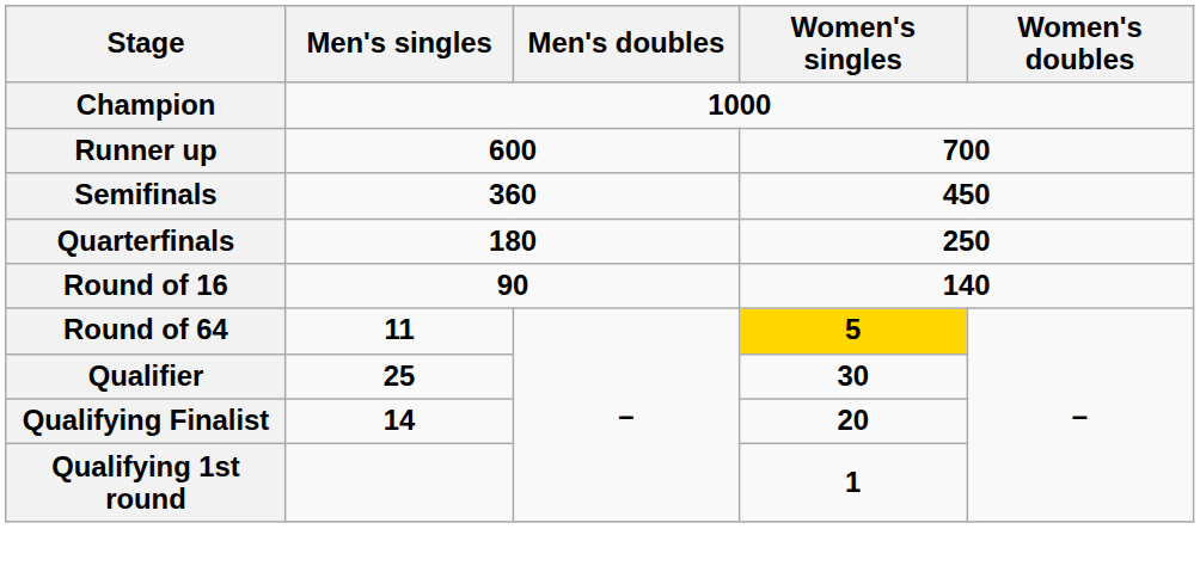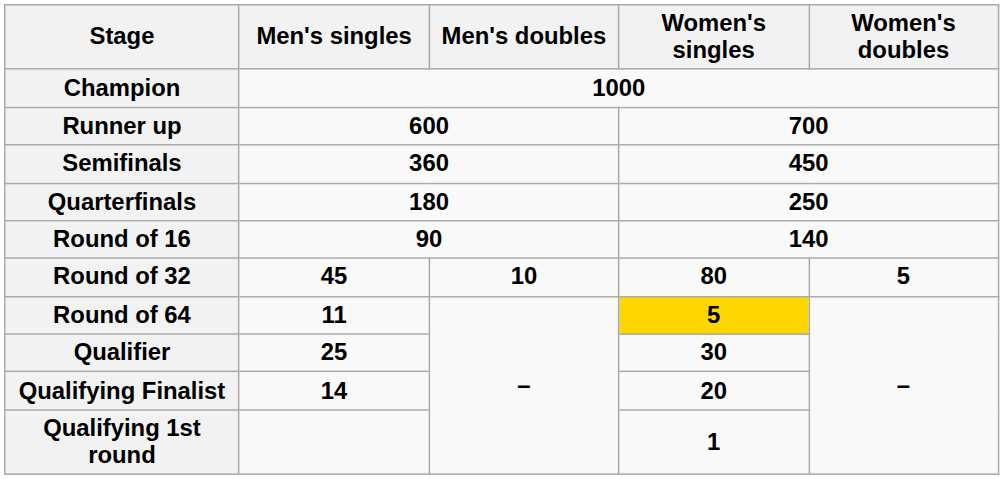 <table class="wikitable">
 <tr style="background:#d1e4fd;">
 <th style="width:150px;">Stage</th>
 <th style="width:120px;">Men's singles</th>
 <th style="width:120px;">Men's doubles</th>
 <th style="width:120px;">Women's singles</th>
 <th style="width:120px;">Women's doubles</th>
 </tr>
 <tr style="text-align:center;">
 <th>Champion</th>
 <td colspan=4><strong>1000</strong></td>
 </tr>
 <tr style="text-align:center;">
 <th>Runner up</th>
 <td colspan=2><strong>600</strong></td>
 <td colspan=2><strong>700</strong></td>
 </tr>
 <tr style="text-align:center;">
 <th>Semifinals</th>
 <td colspan=2><strong>360</strong></td>
 <td colspan=2><strong>450</strong></td>
 </tr>
 <tr style="text-align:center;">
 <th>Quarterfinals</th>
 <td colspan=2><strong>180</strong></td>
 <td colspan=2><strong>250</strong></td>
 </tr>
 <tr style="text-align:center;">
 <th>Round of 16</th>
 <td colspan=2><strong>90</strong></td>
 <td colspan=2><strong>140</strong></td>
 </tr>
 <tr style="text-align:center;">
+<th>Round of 32</th>
+<td><strong>45</strong></td>
+<td><strong>10</strong></td>
+<td><strong>80</strong></td>
+<td><strong>5</strong></td>
+</tr>
+<tr style="text-align:center;">
 <th>Round of 64</th>
 <td><strong>11</strong></td>
 <td rowspan=4><strong>–</strong></td>
 <td style="background: gold;"><strong>5</strong></td>
 <td rowspan=4><strong>–</strong></td>
 </tr>
 <tr style="text-align:center;">
 <th>Qualifier</th>
 <td><strong>25</strong></td>
 <td><strong>30</strong></td>
 </tr>
 <tr style="text-align:center;">
 <th>Qualifying Finalist</th>
 <td><strong>14</strong></td>
 <td><strong>20</strong></td>
 </tr>
 <tr style="text-align:center;">
 <th>Qualifying 1st round</th>
 <td></td>
 <td><strong>1</strong></td>
 </tr>
 </table>
